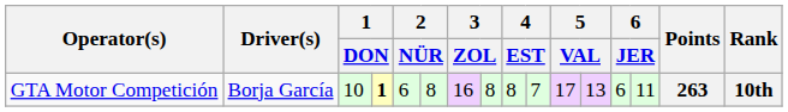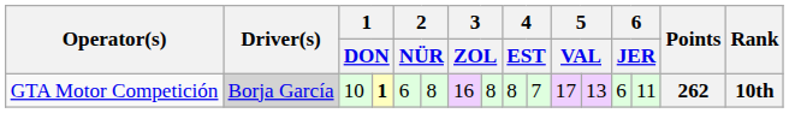 <table class="wikitable" style="font-size: 85%">
 <tr>
 <th rowspan=2>Operator(s)</th>
 <th rowspan=2>Driver(s)</th>
 <th colspan=2>1</th>
 <th colspan=2>2</th>
 <th colspan=2>3</th>
 <th colspan=2>4</th>
 <th colspan=2>5</th>
 <th colspan=2>6</th>
 <th rowspan=2>Points</th>
 <th rowspan=2>Rank</th>
 </tr>
 <tr>
 <th colspan=2><a href='#'>DON</a></th>
 <th colspan=2><a href='#'>NÜR</a></th>
 <th colspan=2><a href='#'>ZOL</a></th>
 <th colspan=2><a href='#'>EST</a></th>
 <th colspan=2><a href='#'>VAL</a></th>
 <th colspan=2><a href='#'>JER</a></th>
 </tr>
 <tr>
 <td align=center><a href='#'>GTA Motor Competición</a></td>
-<td> <a href='#'>Borja García</a></td>
+<td style="background: lightgrey;"> <a href='#'>Borja García</a></td>
 <td style="background:#dfffdf;">10</td>
 <td style="background:#ffffbf;"><strong>1</strong></td>
 <td style="background:#dfffdf;">6</td>
 <td style="background:#dfffdf;">8</td>
 <td style="background:#efcfff;">16</td>
 <td style="background:#dfffdf;">8</td>
 <td style="background:#dfffdf;">8</td>
 <td style="background:#dfffdf;">7</td>
 <td style="background:#efcfff;">17</td>
 <td style="background:#efcfff;">13</td>
 <td style="background:#dfffdf;">6</td>
 <td style="background:#dfffdf;">11</td>
-<th>263</th>
+<th>262</th>
 <th>10th</th>
 </tr>
 </table>
